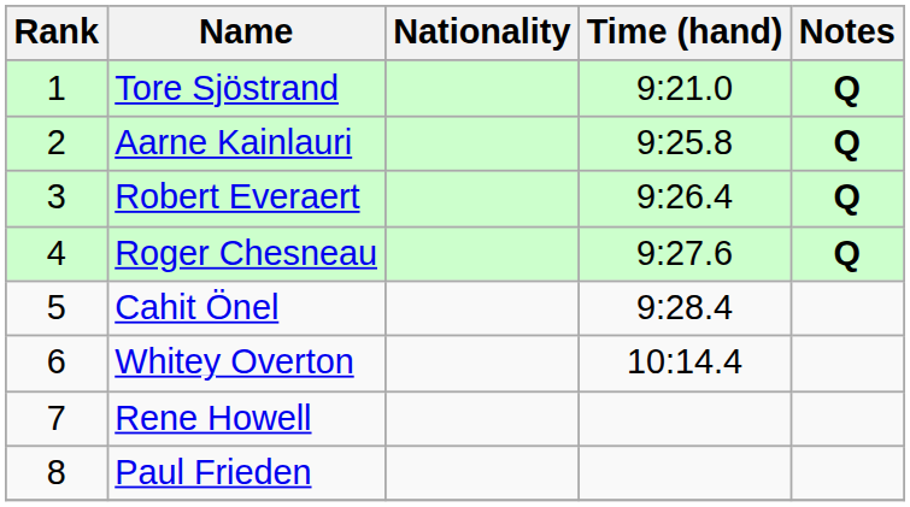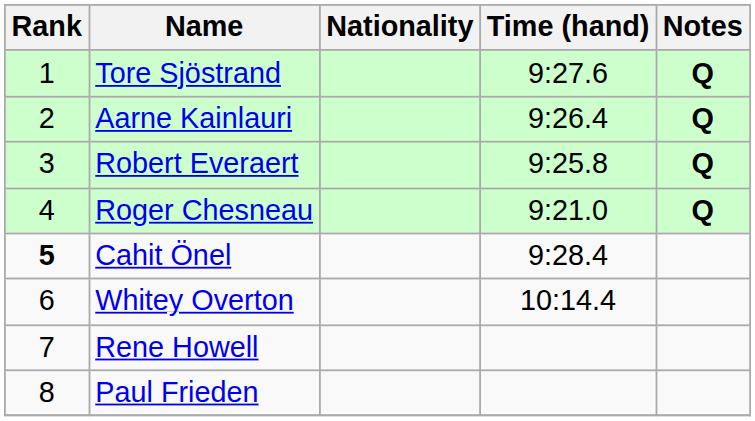 <table class="wikitable sortable" style="text-align:center">
 <tr>
 <th>Rank</th>
 <th>Name</th>
 <th>Nationality</th>
 <th>Time (hand)</th>
 <th>Notes</th>
 </tr>
 <tr bgcolor=#cfc>
 <td>1</td>
 <td align=left><a href='#'>Tore Sjöstrand</a></td>
 <td align=left></td>
-<td>9:21.0</td>
+<td>9:27.6</td>
 <td><strong>Q</strong></td>
 </tr>
 <tr bgcolor=#cfc>
 <td>2</td>
 <td align=left><a href='#'>Aarne Kainlauri</a></td>
 <td align=left></td>
-<td>9:25.8</td>
+<td>9:26.4</td>
 <td><strong>Q</strong></td>
 </tr>
 <tr bgcolor=#cfc>
 <td>3</td>
 <td align=left><a href='#'>Robert Everaert</a></td>
 <td align=left></td>
-<td>9:26.4</td>
+<td>9:25.8</td>
 <td><strong>Q</strong></td>
 </tr>
 <tr bgcolor=#cfc>
 <td>4</td>
 <td align=left><a href='#'>Roger Chesneau</a></td>
 <td align=left></td>
-<td>9:27.6</td>
+<td>9:21.0</td>
 <td><strong>Q</strong></td>
 </tr>
 <tr>
-<td>5</td>
+<td><strong>5</strong></td>
 <td align=left><a href='#'>Cahit Önel</a></td>
 <td align=left></td>
 <td>9:28.4</td>
 <td></td>
 </tr>
 <tr>
 <td>6</td>
 <td align=left><a href='#'>Whitey Overton</a></td>
 <td align=left></td>
 <td>10:14.4</td>
 <td></td>
 </tr>
 <tr>
 <td>7</td>
 <td align=left><a href='#'>Rene Howell</a></td>
 <td align=left></td>
 <td></td>
 <td></td>
 </tr>
 <tr>
 <td>8</td>
 <td align=left><a href='#'>Paul Frieden</a></td>
 <td align=left></td>
 <td></td>
 <td></td>
 </tr>
 <tr>
 </tr>
 </table>
